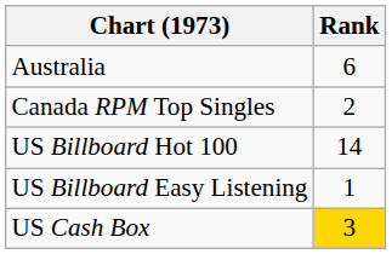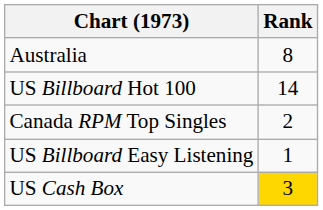 <table class="wikitable sortable">
 <tr>
 <th>Chart (1973)</th>
 <th style="text-align:center;">Rank</th>
 </tr>
 <tr>
 <td>Australia</td>
-<td style="text-align:center;">6</td>
+<td style="text-align:center;">8</td>
+</tr>
+<tr>
+<td>US <em>Billboard</em> Hot 100</td>
+<td style="text-align:center;">14</td>
 </tr>
 <tr>
 <td>Canada <em>RPM</em> Top Singles</td>
 <td style="text-align:center;">2</td>
-</tr>
-<tr>
-<td>US <em>Billboard</em> Hot 100</td>
-<td style="text-align:center;">14</td>
 </tr>
 <tr>
 <td>US <em>Billboard</em> Easy Listening</td>
 <td style="text-align:center;">1</td>
 </tr>
 <tr>
 <td>US <em>Cash Box</em></td>
 <td style="background: gold; text-align:center;">3</td>
 </tr>
 </table>
